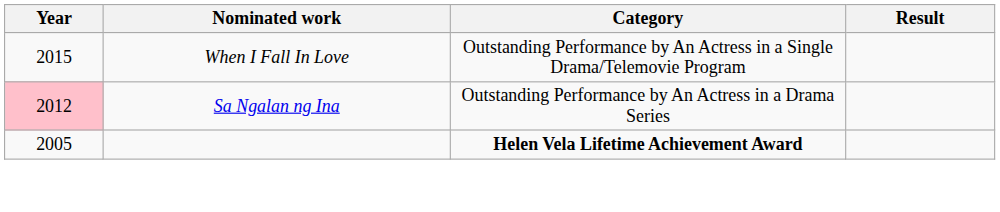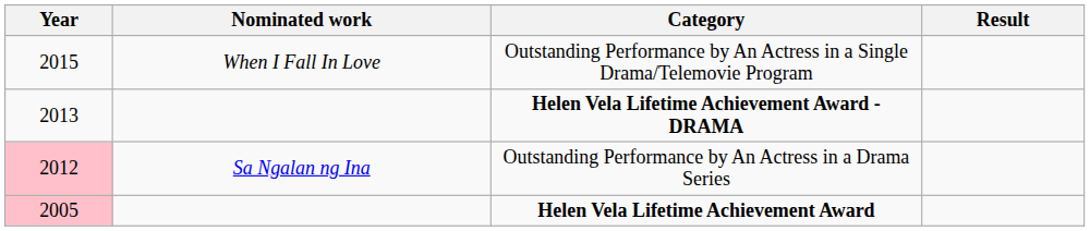 <table width="70%" class="wikitable sortable">
 <tr>
 <th width="10%">Year</th>
 <th width="35%">Nominated work</th>
 <th width="40%">Category</th>
 <th width="15%">Result</th>
 </tr>
 <tr>
 <td align="center">2015</td>
 <td align="center"><em>When I Fall In Love</em></td>
 <td align="center">Outstanding Performance by An Actress in a Single Drama/Telemovie Program</td>
 <td></td>
 </tr>
 <tr>
+<td align="center">2013</td>
+<td align="center"></td>
+<td align="center"><strong>Helen Vela Lifetime Achievement Award - DRAMA</strong></td>
+<td></td>
+</tr>
+<tr>
 <td align="center" style="background: pink;">2012</td>
 <td align="center"><em><a href='#'>Sa Ngalan ng Ina</a></em></td>
 <td align="center">Outstanding Performance by An Actress in a Drama Series</td>
 <td></td>
 </tr>
 <tr>
-<td align="center">2005</td>
+<td align="center" style="background: pink;">2005</td>
 <td align="center"></td>
 <td align="center"><strong>Helen Vela Lifetime Achievement Award</strong></td>
 <td></td>
 </tr>
 </table>
